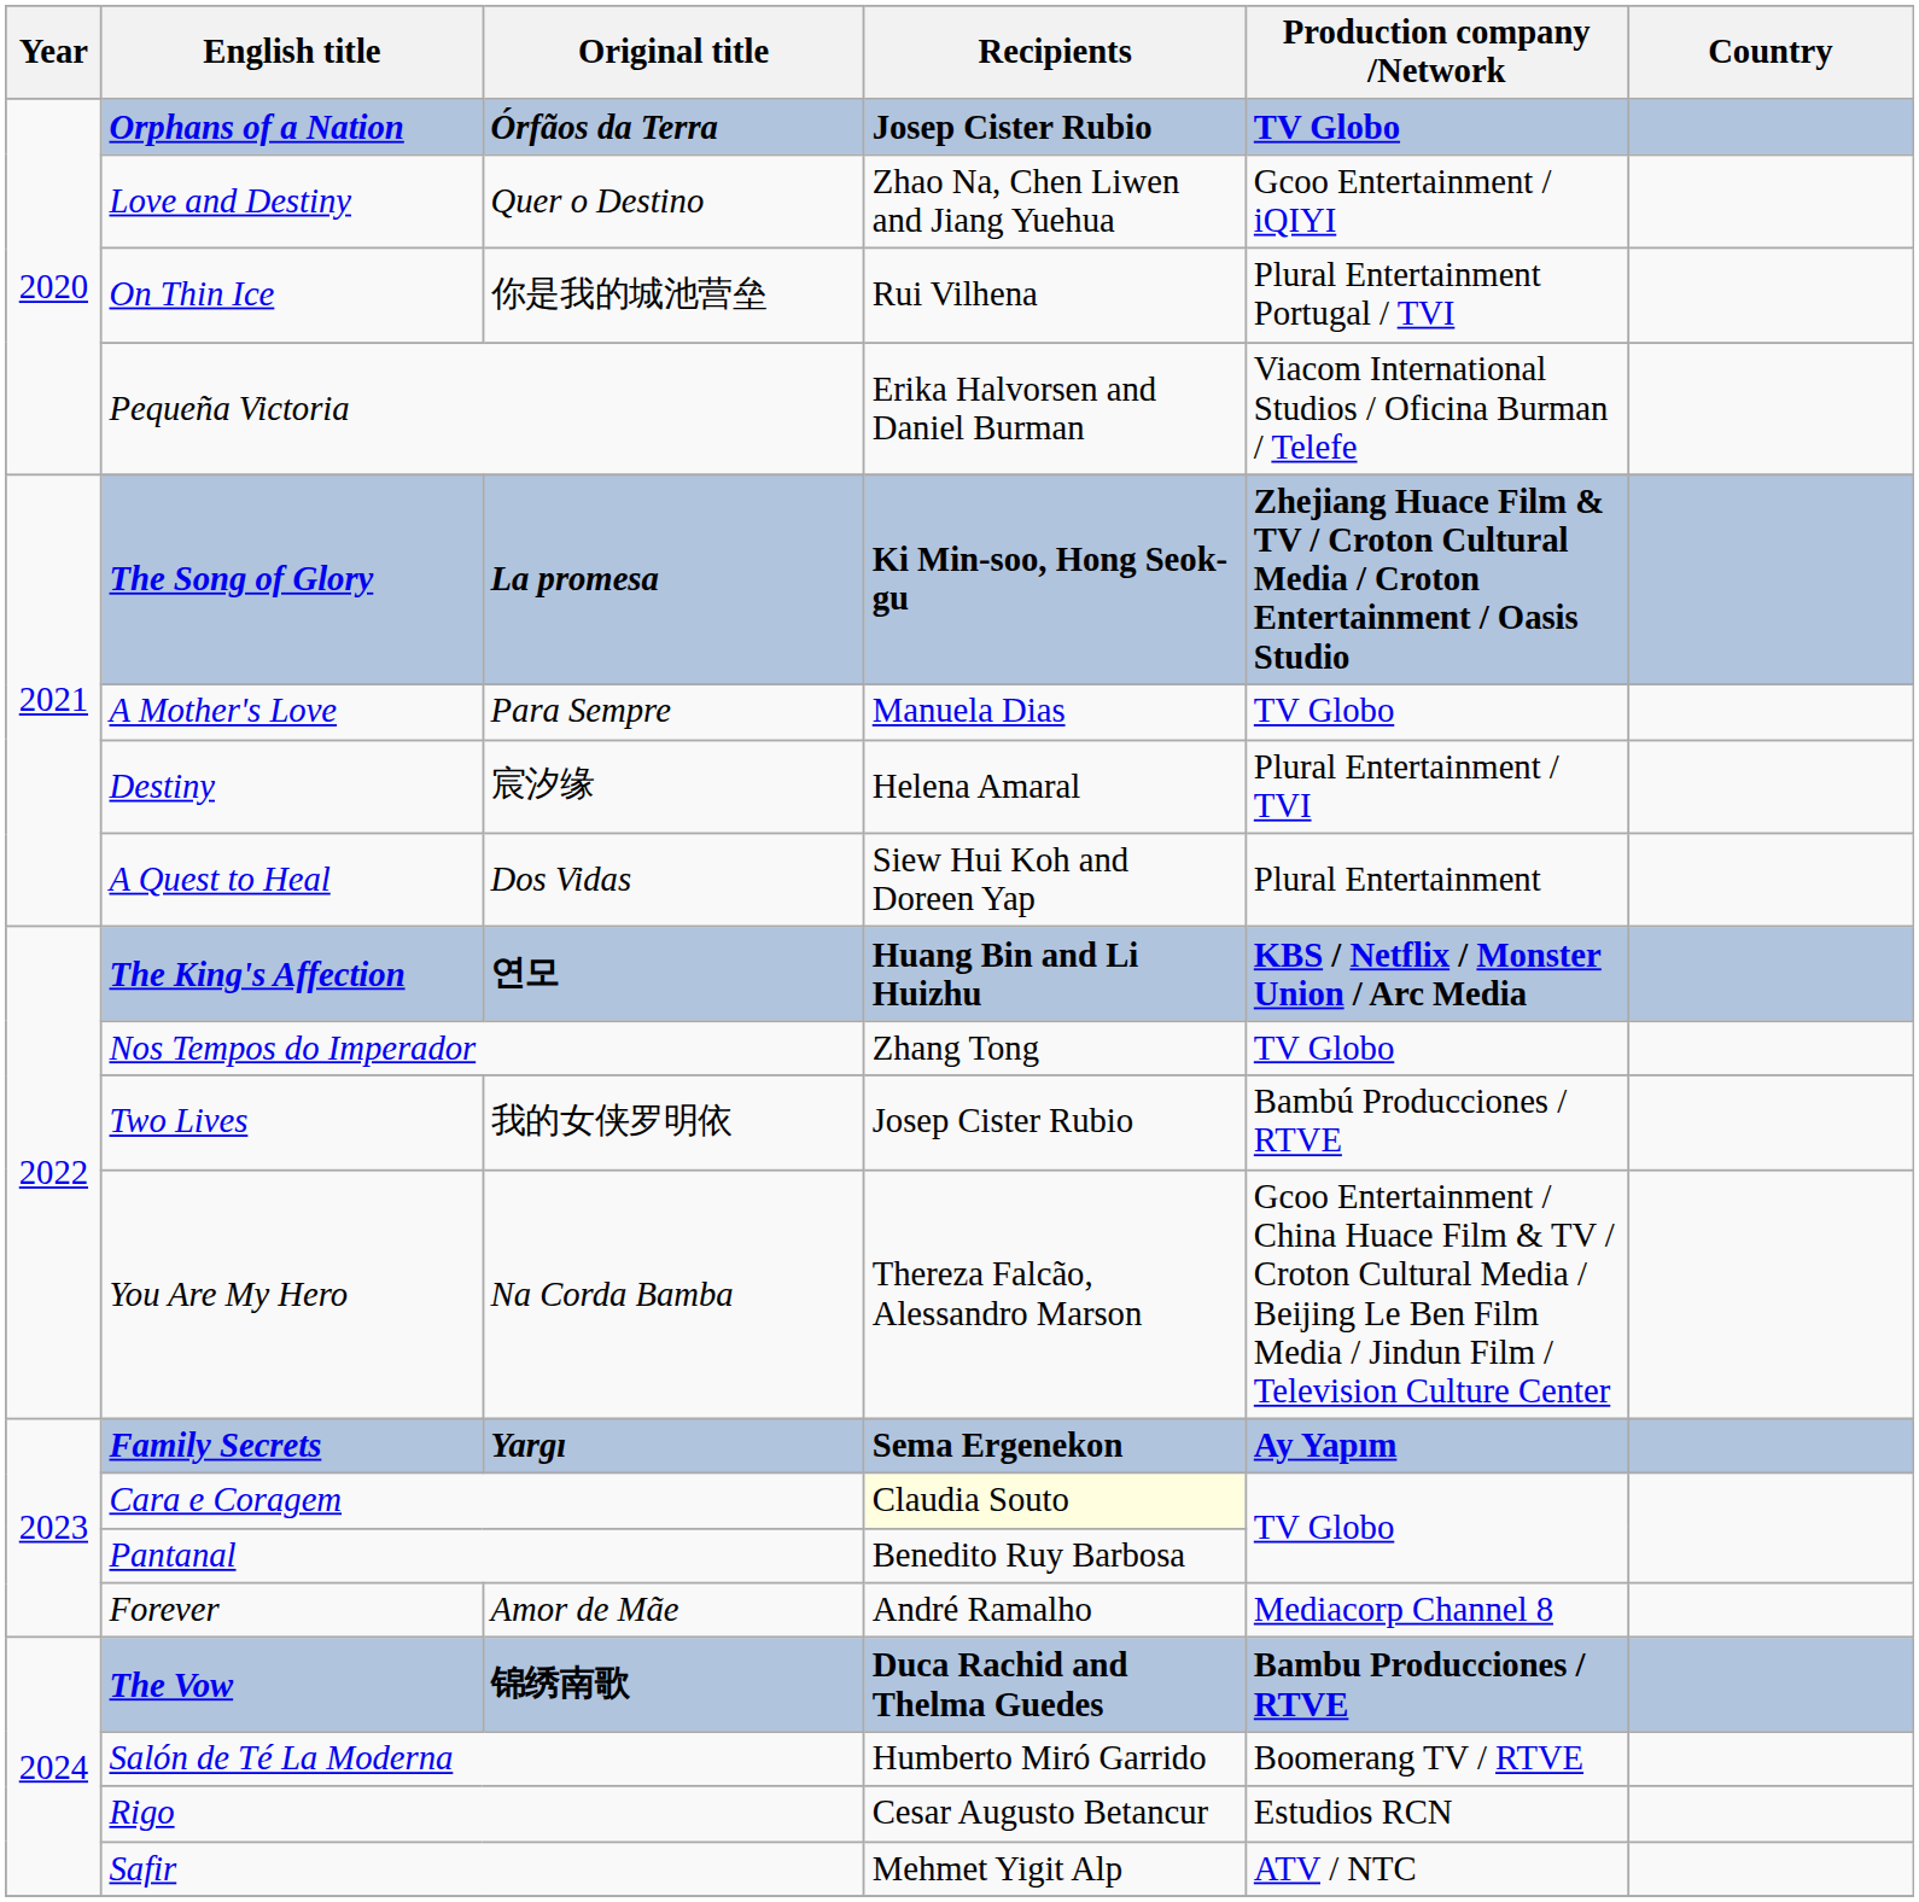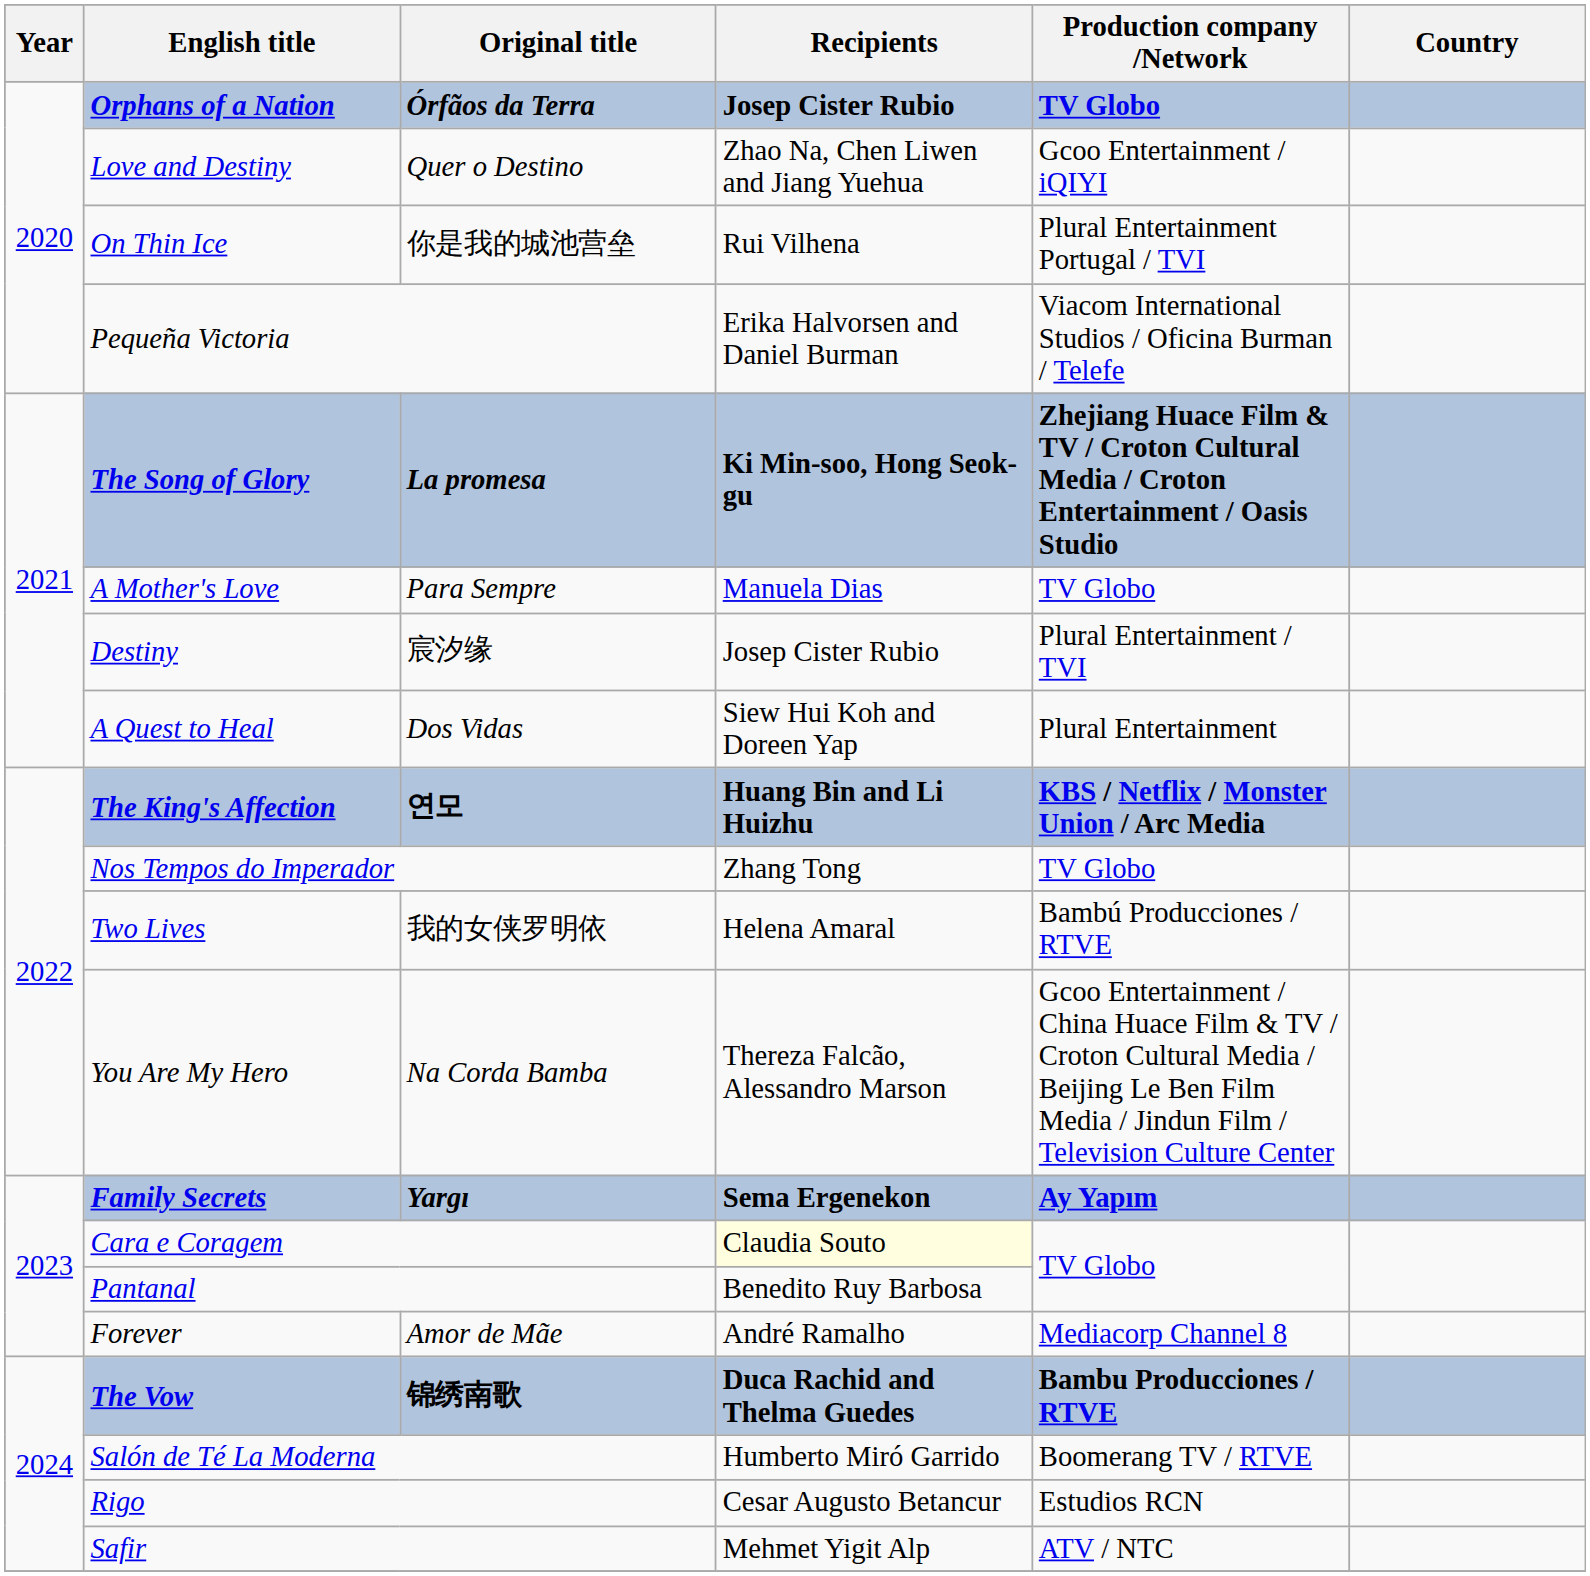 <table class="wikitable" width="100%">
 <tr>
 <th width=5%>Year</th>
 <th width=20%>English title</th>
 <th width=20%>Original title</th>
 <th width=20%>Recipients</th>
 <th width=20%>Production company /Network</th>
 <th width=15%>Country</th>
 </tr>
 <tr>
 <td rowspan="4" style="text-align:center;"><a href='#'>2020</a><br></td>
 <td style="background:#B0C4DE;"><strong><em><a href='#'>Orphans of a Nation</a></em></strong></td>
 <td style="background:#B0C4DE;"><strong><em>Órfãos da Terra</em></strong></td>
 <td style="background:#B0C4DE;"><strong>Josep Cister Rubio</strong></td>
 <td style="background:#B0C4DE;"><strong><a href='#'>TV Globo</a></strong></td>
 <td style="background:#B0C4DE;"><strong></strong></td>
 </tr>
 <tr>
 <td><em><a href='#'>Love and Destiny</a></em></td>
 <td><em>Quer o Destino</em></td>
 <td>Zhao Na, Chen Liwen and Jiang Yuehua</td>
 <td>Gcoo Entertainment / <a href='#'>iQIYI</a></td>
 <td></td>
 </tr>
 <tr>
 <td><em><a href='#'>On Thin Ice</a></em></td>
 <td>你是我的城池营垒</td>
 <td>Rui Vilhena</td>
 <td>Plural Entertainment Portugal / <a href='#'>TVI</a></td>
 <td></td>
 </tr>
 <tr>
 <td colspan="2"><em>Pequeña Victoria</em></td>
 <td>Erika Halvorsen and Daniel Burman</td>
 <td>Viacom International Studios / Oficina Burman / <a href='#'>Telefe</a></td>
 <td></td>
 </tr>
 <tr>
 <td rowspan="4" style="text-align:center;"><a href='#'>2021</a><br></td>
 <td style="background:#B0C4DE;"><strong><em><a href='#'>The Song of Glory</a></em></strong></td>
 <td style="background:#B0C4DE;"><strong><em>La promesa</em></strong></td>
 <td style="background:#B0C4DE;"><strong>Ki Min-soo, Hong Seok-gu</strong></td>
 <td style="background:#B0C4DE;"><strong>Zhejiang Huace Film & TV / Croton Cultural Media / Croton Entertainment / Oasis Studio</strong></td>
 <td style="background:#B0C4DE;"><strong></strong></td>
 </tr>
 <tr>
 <td><em><a href='#'>A Mother's Love</a></em></td>
 <td><em>Para Sempre</em></td>
 <td><a href='#'>Manuela Dias</a></td>
 <td><a href='#'>TV Globo</a></td>
 <td></td>
 </tr>
 <tr>
 <td><em><a href='#'>Destiny</a></em></td>
 <td>宸汐缘</td>
-<td>Helena Amaral</td>
+<td>Josep Cister Rubio</td>
 <td>Plural Entertainment / <a href='#'>TVI</a></td>
 <td></td>
 </tr>
 <tr>
 <td><em><a href='#'>A Quest to Heal</a></em></td>
 <td><em>Dos Vidas</em></td>
 <td>Siew Hui Koh and Doreen Yap</td>
 <td>Plural Entertainment</td>
 <td></td>
 </tr>
 <tr>
 <td rowspan="4" style="text-align:center;"><a href='#'>2022</a><br></td>
 <td style="background:#B0C4DE;"><strong><em><a href='#'>The King's Affection</a></em></strong></td>
 <td style="background:#B0C4DE;"><strong>연모</strong></td>
 <td style="background:#B0C4DE;"><strong>Huang Bin and Li Huizhu</strong></td>
 <td style="background:#B0C4DE;"><strong><a href='#'>KBS</a> / <a href='#'>Netflix</a> / <a href='#'>Monster Union</a> / Arc Media</strong></td>
 <td style="background:#B0C4DE;"><strong></strong></td>
 </tr>
 <tr>
 <td colspan="2"><em><a href='#'>Nos Tempos do Imperador</a></em></td>
 <td>Zhang Tong</td>
 <td><a href='#'>TV Globo</a></td>
 <td></td>
 </tr>
 <tr>
 <td><em><a href='#'>Two Lives</a></em></td>
 <td>我的女侠罗明依</td>
-<td>Josep Cister Rubio</td>
+<td>Helena Amaral</td>
 <td>Bambú Producciones / <a href='#'>RTVE</a></td>
 <td></td>
 </tr>
 <tr>
 <td><em>You Are My Hero</em></td>
 <td><em>Na Corda Bamba</em></td>
 <td>Thereza Falcão, Alessandro Marson</td>
 <td>Gcoo Entertainment / China Huace Film & TV / Croton Cultural Media / Beijing Le Ben Film Media / Jindun Film / <a href='#'>Television Culture Center</a></td>
 <td></td>
 </tr>
 <tr>
 <td rowspan="4" style="text-align:center;"><a href='#'>2023</a><br></td>
 <td style="background:#B0C4DE;"><strong><em><a href='#'>Family Secrets</a></em></strong></td>
 <td style="background:#B0C4DE;"><strong><em>Yargı</em></strong></td>
 <td style="background:#B0C4DE;"><strong>Sema Ergenekon</strong></td>
 <td style="background:#B0C4DE;"><strong><a href='#'>Ay Yapım</a></strong></td>
 <td style="background:#B0C4DE;"><strong></strong></td>
 </tr>
 <tr>
 <td colspan="2"><em><a href='#'>Cara e Coragem</a></em></td>
 <td style="background: lightyellow;">Claudia Souto</td>
 <td rowspan="2"><a href='#'>TV Globo</a></td>
 <td rowspan="2"></td>
 </tr>
 <tr>
 <td colspan="2"><em><a href='#'>Pantanal</a></em></td>
 <td>Benedito Ruy Barbosa</td>
 </tr>
 <tr>
 <td><em>Forever</em></td>
 <td><em>Amor de Mãe</em></td>
 <td>André Ramalho</td>
 <td><a href='#'>Mediacorp Channel 8</a></td>
 <td></td>
 </tr>
 <tr>
 <td rowspan="4" style="text-align:center;"><a href='#'>2024</a><br></td>
 <td style="background:#B0C4DE;"><strong><em><a href='#'>The Vow</a></em></strong></td>
 <td style="background:#B0C4DE;"><strong>锦绣南歌</strong></td>
 <td style="background:#B0C4DE;"><strong>Duca Rachid and Thelma Guedes</strong></td>
 <td style="background:#B0C4DE;"><strong>Bambu Producciones / <a href='#'>RTVE</a></strong></td>
 <td style="background:#B0C4DE;"><strong></strong></td>
 </tr>
 <tr>
 <td colspan="2"><em><a href='#'>Salón de Té La Moderna</a></em></td>
 <td>Humberto Miró Garrido</td>
 <td>Boomerang TV / <a href='#'>RTVE</a></td>
 <td></td>
 </tr>
 <tr>
 <td colspan="2"><em><a href='#'>Rigo</a></em></td>
 <td>Cesar Augusto Betancur</td>
 <td>Estudios RCN</td>
 <td></td>
 </tr>
 <tr>
 <td colspan="2"><em><a href='#'>Safir</a></em></td>
 <td>Mehmet Yigit Alp</td>
 <td><a href='#'>ATV</a> / NTC</td>
 <td></td>
 </tr>
 <tr>
 </tr>
 </table>
